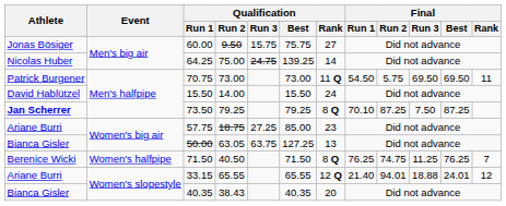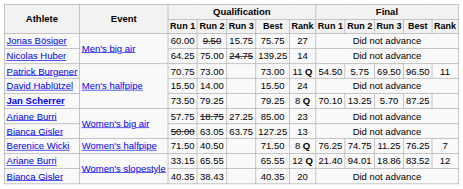 <table class=wikitable style=font-size:90%;text-align:center>
 <tr>
 <th rowspan=2>Athlete</th>
 <th rowspan=2>Event</th>
 <th colspan=5>Qualification</th>
 <th colspan=5>Final</th>
 </tr>
 <tr style=font-size:95%>
 <th>Run 1</th>
 <th>Run 2</th>
 <th>Run 3</th>
 <th>Best</th>
 <th>Rank</th>
 <th>Run 1</th>
 <th>Run 2</th>
 <th>Run 3</th>
 <th>Best</th>
 <th>Rank</th>
 </tr>
 <tr>
 <td align=left><a href='#'>Jonas Bösiger</a></td>
 <td align=left rowspan=2><a href='#'>Men's big air</a></td>
 <td>60.00</td>
 <td><s>9.50</s></td>
 <td>15.75</td>
 <td>75.75</td>
 <td>27</td>
 <td colspan=5>Did not advance</td>
 </tr>
 <tr>
 <td align=left><a href='#'>Nicolas Huber</a></td>
 <td>64.25</td>
 <td>75.00</td>
 <td><s>24.75</s></td>
 <td>139.25</td>
 <td>14</td>
 <td colspan=5>Did not advance</td>
 </tr>
 <tr>
 <td align=left><a href='#'>Patrick Burgener</a></td>
 <td align=left rowspan=3><a href='#'>Men's halfpipe</a></td>
 <td>70.75</td>
 <td>73.00</td>
 <td></td>
 <td>73.00</td>
 <td>11 <strong>Q</strong></td>
 <td>54.50</td>
 <td>5.75</td>
 <td>69.50</td>
-<td>69.50</td>
+<td>96.50</td>
 <td>11</td>
 </tr>
 <tr>
 <td align=left><a href='#'>David Hablützel</a></td>
 <td>15.50</td>
 <td>14.00</td>
 <td></td>
 <td>15.50</td>
 <td>24</td>
 <td colspan=5>Did not advance</td>
 </tr>
 <tr>
 <td align=left><strong><a href='#'>Jan Scherrer</a></strong></td>
 <td>73.50</td>
 <td>79.25</td>
 <td></td>
 <td>79.25</td>
 <td>8 <strong>Q</strong></td>
 <td>70.10</td>
-<td>87.25</td>
-<td>7.50</td>
+<td>13.25</td>
+<td>5.70</td>
 <td>87.25</td>
 <td></td>
 </tr>
 <tr>
 <td align=left><a href='#'>Ariane Burri</a></td>
 <td align=left rowspan=2><a href='#'>Women's big air</a></td>
 <td>57.75</td>
 <td><s>18.75</s></td>
 <td>27.25</td>
 <td>85.00</td>
 <td>23</td>
 <td colspan=5>Did not advance</td>
 </tr>
 <tr>
 <td align=left><a href='#'>Bianca Gisler</a></td>
 <td><s>50.00</s></td>
 <td>63.05</td>
 <td>63.75</td>
 <td>127.25</td>
 <td>13</td>
 <td colspan=5>Did not advance</td>
 </tr>
 <tr>
 <td align=left><a href='#'>Berenice Wicki</a></td>
 <td align=left><a href='#'>Women's halfpipe</a></td>
 <td>71.50</td>
 <td>40.50</td>
 <td></td>
 <td>71.50</td>
 <td>8 <strong>Q</strong></td>
 <td>76.25</td>
 <td>74.75</td>
 <td>11.25</td>
 <td>76.25</td>
 <td>7</td>
 </tr>
 <tr>
 <td align=left><a href='#'>Ariane Burri</a></td>
 <td align=left rowspan=2><a href='#'>Women's slopestyle</a></td>
 <td>33.15</td>
 <td>65.55</td>
 <td></td>
 <td>65.55</td>
 <td>12 <strong>Q</strong></td>
 <td>21.40</td>
 <td>94.01</td>
-<td>18.88</td>
-<td>24.01</td>
+<td>18.86</td>
+<td>83.52</td>
 <td>12</td>
 </tr>
 <tr>
 <td align=left><a href='#'>Bianca Gisler</a></td>
 <td>40.35</td>
 <td>38.43</td>
 <td></td>
 <td>40.35</td>
 <td>20</td>
 <td colspan=5>Did not advance</td>
 </tr>
 </table>
